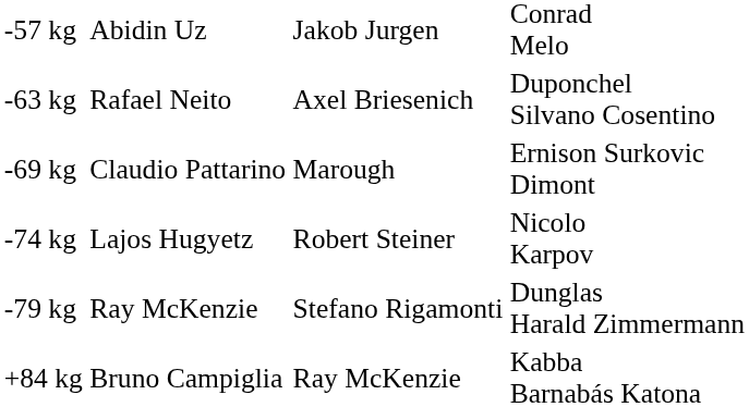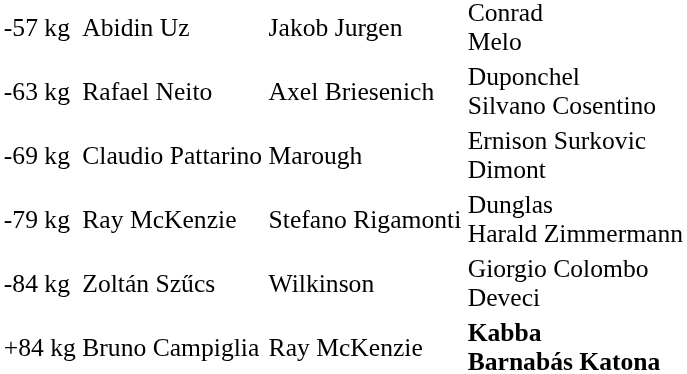 <table>
 <tr>
 <td>-57 kg</td>
 <td>Abidin Uz </td>
 <td>Jakob Jurgen </td>
 <td>Conrad <br>Melo </td>
 </tr>
 <tr>
 <td>-63 kg</td>
 <td>Rafael Neito </td>
 <td>Axel Briesenich </td>
 <td>Duponchel <br>Silvano Cosentino </td>
 </tr>
 <tr>
 <td>-69 kg</td>
 <td>Claudio Pattarino </td>
 <td>Marough </td>
 <td>Ernison Surkovic <br>Dimont </td>
 </tr>
 <tr>
-<td>-74 kg</td>
-<td>Lajos Hugyetz </td>
-<td>Robert Steiner </td>
-<td>Nicolo <br>Karpov </td>
-</tr>
-<tr>
 <td>-79 kg</td>
 <td>Ray McKenzie </td>
 <td>Stefano Rigamonti </td>
 <td>Dunglas <br>Harald Zimmermann </td>
 </tr>
 <tr>
+<td>-84 kg</td>
+<td>Zoltán Szűcs </td>
+<td>Wilkinson </td>
+<td>Giorgio Colombo <br>Deveci </td>
+</tr>
+<tr>
 <td>+84 kg</td>
 <td>Bruno Campiglia </td>
 <td>Ray McKenzie </td>
-<td>Kabba <br>Barnabás Katona </td>
+<td><strong>Kabba <br>Barnabás Katona </strong></td>
 </tr>
 <tr>
 </tr>
 </table>
